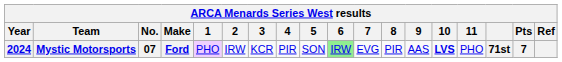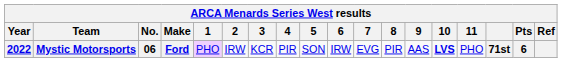 <table class="wikitable" style="text-align:center; font-size:75%">
 <tr>
 <th colspan=18><a href='#'>ARCA Menards Series West</a> results</th>
 </tr>
 <tr>
 <th>Year</th>
 <th>Team</th>
 <th>No.</th>
 <th>Make</th>
 <th>1</th>
 <th>2</th>
 <th>3</th>
 <th>4</th>
 <th>5</th>
 <th>6</th>
 <th>7</th>
 <th>8</th>
 <th>9</th>
 <th>10</th>
 <th>11</th>
 <th></th>
 <th>Pts</th>
 <th>Ref</th>
 </tr>
 <tr>
-<th><a href='#'>2024</a></th>
+<th><a href='#'>2022</a></th>
 <th><a href='#'>Mystic Motorsports</a></th>
-<th>07</th>
+<th>06</th>
 <th><a href='#'>Ford</a></th>
 <td style="background:#EFCFFF;"><a href='#'>PHO</a><br></td>
 <td><a href='#'>IRW</a></td>
 <td><a href='#'>KCR</a></td>
 <td><a href='#'>PIR</a></td>
 <td><a href='#'>SON</a></td>
-<td style="background: lightgreen;"><a href='#'>IRW</a></td>
+<td><a href='#'>IRW</a></td>
 <td><a href='#'>EVG</a></td>
 <td><a href='#'>PIR</a></td>
 <td><a href='#'>AAS</a></td>
 <td><strong><a href='#'>LVS</a></strong></td>
 <td><a href='#'>PHO</a></td>
 <th>71st</th>
-<th>7</th>
+<th>6</th>
 <th></th>
 </tr>
 </table>
